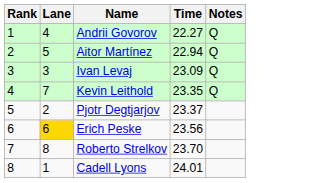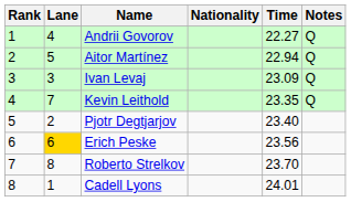 <table class="wikitable">
 <tr>
 <th>Rank</th>
 <th>Lane</th>
 <th>Name</th>
+<th>Nationality</th>
 <th>Time</th>
 <th>Notes</th>
 </tr>
 <tr bgcolor=ccffcc>
 <td>1</td>
 <td>4</td>
 <td><a href='#'>Andrii Govorov</a></td>
+<td></td>
 <td>22.27</td>
 <td>Q</td>
 </tr>
 <tr bgcolor=ccffcc>
 <td>2</td>
 <td>5</td>
 <td><a href='#'>Aitor Martínez</a></td>
+<td></td>
 <td>22.94</td>
 <td>Q</td>
 </tr>
 <tr bgcolor=ccffcc>
 <td>3</td>
 <td>3</td>
 <td><a href='#'>Ivan Levaj</a></td>
+<td></td>
 <td>23.09</td>
 <td>Q</td>
 </tr>
 <tr bgcolor=ccffcc>
 <td>4</td>
 <td>7</td>
 <td><a href='#'>Kevin Leithold</a></td>
+<td></td>
 <td>23.35</td>
 <td>Q</td>
 </tr>
 <tr>
 <td>5</td>
 <td>2</td>
 <td><a href='#'>Pjotr Degtjarjov</a></td>
-<td>23.37</td>
+<td></td>
+<td>23.40</td>
 <td></td>
 </tr>
 <tr>
 <td>6</td>
 <td style="background: gold;">6</td>
 <td><a href='#'>Erich Peske</a></td>
+<td></td>
 <td>23.56</td>
 <td></td>
 </tr>
 <tr>
 <td>7</td>
 <td>8</td>
 <td><a href='#'>Roberto Strelkov</a></td>
+<td></td>
 <td>23.70</td>
 <td></td>
 </tr>
 <tr>
 <td>8</td>
 <td>1</td>
 <td><a href='#'>Cadell Lyons</a></td>
+<td></td>
 <td>24.01</td>
 <td></td>
 </tr>
 </table>
